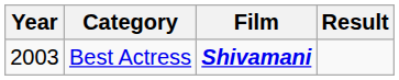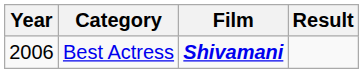 <table class="wikitable sortable">
 <tr>
 <th>Year</th>
 <th>Category</th>
 <th>Film</th>
 <th>Result</th>
 </tr>
 <tr>
-<td>2003</td>
+<td>2006</td>
 <td><a href='#'>Best Actress</a></td>
 <td><strong><em><a href='#'>Shivamani</a></em></strong></td>
 <td></td>
 </tr>
 </table>
